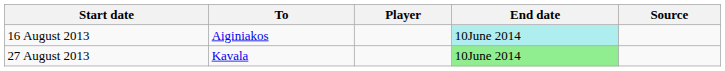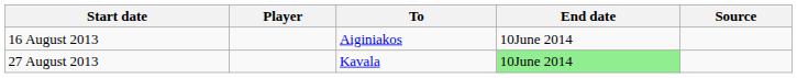 <table class="wikitable sortable" style="text-align:center; width:70%; text-align:left;">
 <tr>
 <th>Start date</th>
+<th>Player</th>
 <th>To</th>
-<th>Player</th>
 <th>End date</th>
 <th>Source</th>
 </tr>
 <tr>
 <td>16 August 2013</td>
+<td> </td>
 <td> <a href='#'>Aiginiakos</a></td>
-<td> </td>
-<td style="background: paleturquoise;"><span>10</span>June 2014</td>
+<td><span>10</span>June 2014</td>
 <td style="text-align:center;"></td>
 </tr>
 <tr>
 <td>27 August 2013</td>
+<td> </td>
 <td> <a href='#'>Kavala</a></td>
-<td> </td>
 <td style="background: lightgreen;"><span>10</span>June 2014</td>
 <td style="text-align:center;"></td>
 </tr>
 </table>
